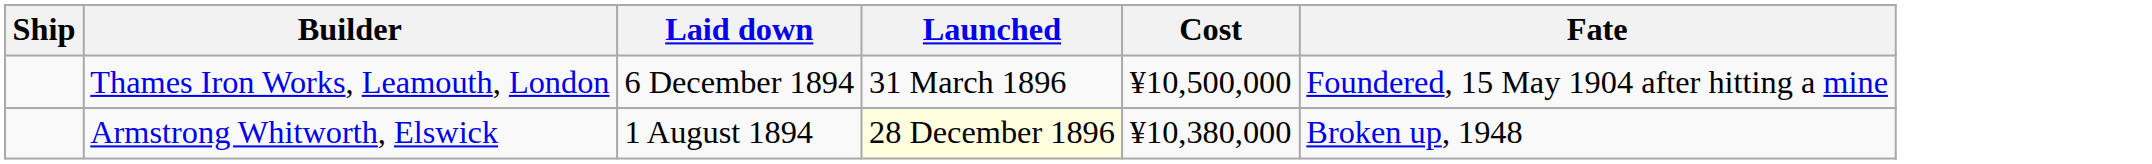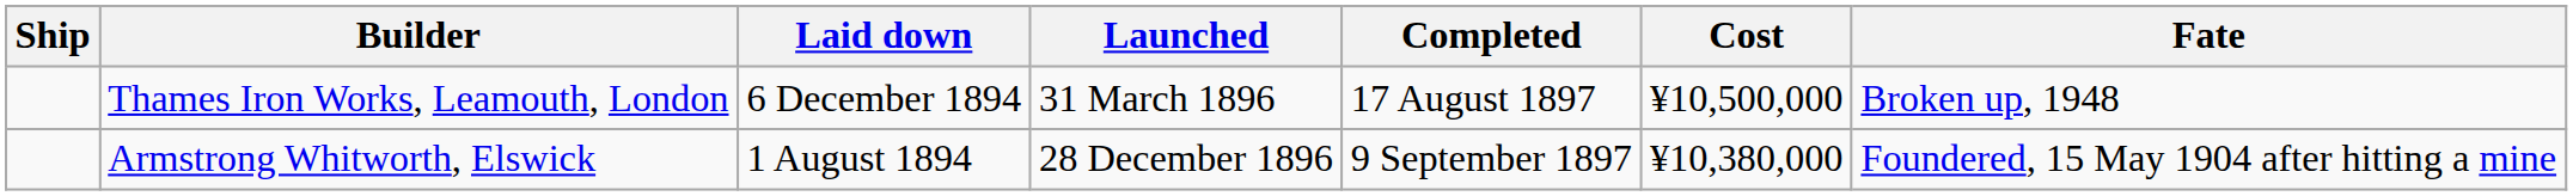 <table class="wikitable plainrowheaders">
 <tr>
 <th scope="col">Ship</th>
 <th scope="col">Builder</th>
 <th scope="col"><a href='#'>Laid down</a></th>
 <th scope="col"><a href='#'>Launched</a></th>
+<th scope="col">Completed</th>
 <th scope="col">Cost</th>
 <th scope="col">Fate</th>
 </tr>
 <tr>
 <td scope="row"></td>
 <td><a href='#'>Thames Iron Works</a>, <a href='#'>Leamouth</a>, <a href='#'>London</a></td>
 <td>6 December 1894</td>
 <td>31 March 1896</td>
+<td>17 August 1897</td>
 <td>¥10,500,000</td>
-<td><a href='#'>Foundered</a>, 15 May 1904 after hitting a <a href='#'>mine</a></td>
+<td><a href='#'>Broken up</a>, 1948</td>
 </tr>
 <tr>
 <td scope="row"></td>
 <td><a href='#'>Armstrong Whitworth</a>, <a href='#'>Elswick</a></td>
 <td>1 August 1894</td>
-<td style="background: lightyellow;">28 December 1896</td>
+<td>28 December 1896</td>
+<td>9 September 1897</td>
 <td>¥10,380,000</td>
-<td><a href='#'>Broken up</a>, 1948</td>
+<td><a href='#'>Foundered</a>, 15 May 1904 after hitting a <a href='#'>mine</a></td>
 </tr>
 </table>
